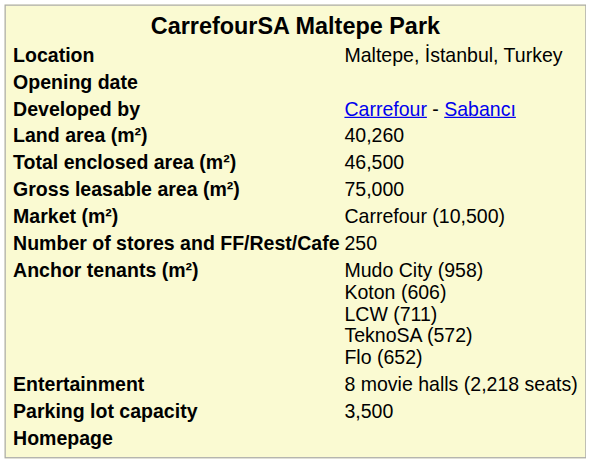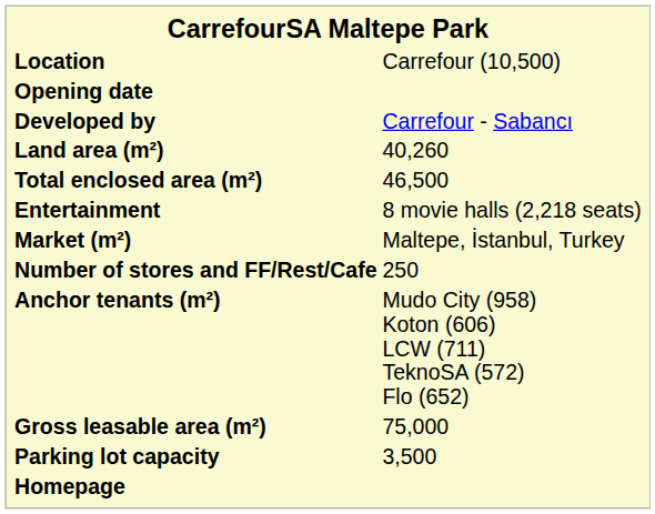 <table class="infobox" style=" float: right; margin-left: 1em; margin-top: 1em; width: 40 em; background: #FAFAD2">
 <tr>
 <th colspan="2" style="  text-align: center; font-size: larger;">CarrefourSA Maltepe Park<br></th>
 </tr>
 <tr>
 <td><strong>Location</strong></td>
-<td>Maltepe, İstanbul, Turkey</td>
+<td>Carrefour (10,500)</td>
 </tr>
 <tr>
 <td><strong>Opening date</strong></td>
 <td></td>
 </tr>
 <tr>
 <td><strong>Developed by</strong></td>
 <td><a href='#'>Carrefour</a> - <a href='#'>Sabancı</a></td>
 </tr>
 <tr>
 <td><strong>Land area (m²)</strong></td>
 <td>40,260</td>
 </tr>
 <tr>
 <td><strong>Total enclosed area (m²)</strong></td>
 <td>46,500</td>
 </tr>
 <tr>
-<td><strong>Gross leasable area (m²)</strong></td>
-<td>75,000</td>
+<td><strong>Entertainment</strong></td>
+<td>8 movie halls (2,218 seats)</td>
 </tr>
 <tr>
 <td><strong>Market (m²)</strong></td>
-<td>Carrefour (10,500)</td>
+<td>Maltepe, İstanbul, Turkey</td>
 </tr>
 <tr>
 <td><strong>Number of stores and FF/Rest/Cafe</strong></td>
 <td>250</td>
 </tr>
 <tr>
 <td><strong>Anchor tenants (m²)</strong></td>
 <td>Mudo City (958) <br> Koton (606) <br> LCW (711) <br> TeknoSA (572) <br> Flo (652)</td>
 </tr>
 <tr>
-<td><strong>Entertainment</strong></td>
-<td>8 movie halls (2,218 seats)</td>
+<td><strong>Gross leasable area (m²)</strong></td>
+<td>75,000</td>
 </tr>
 <tr>
 <td><strong>Parking lot capacity</strong></td>
 <td>3,500</td>
 </tr>
 <tr>
 <td><strong>Homepage</strong></td>
 <td></td>
 </tr>
 </table>
